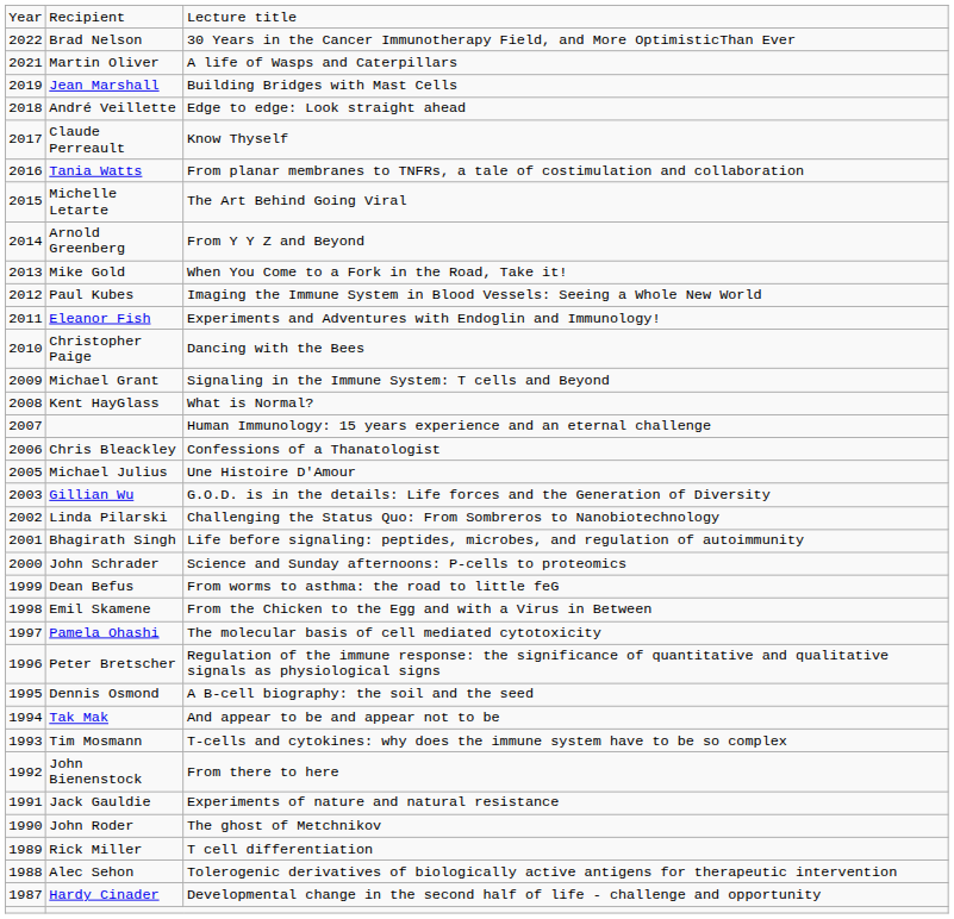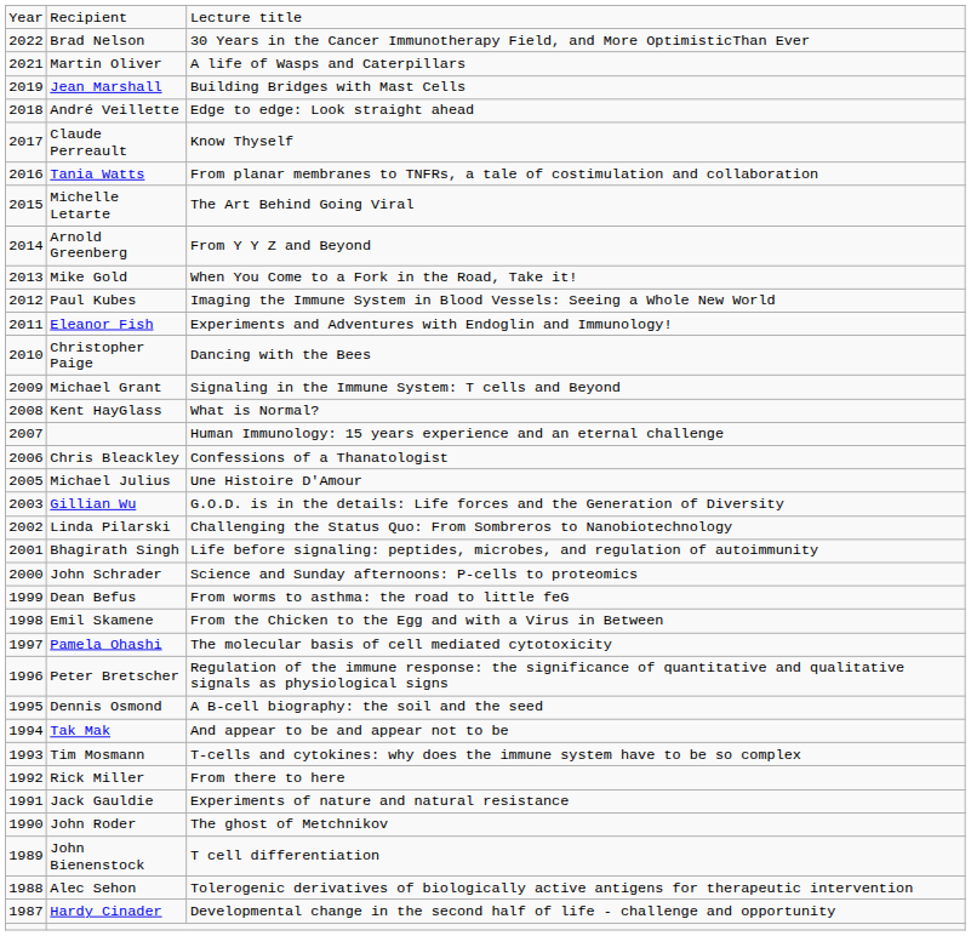 <table class="wikitable">
 <tr>
 <td>Year</td>
 <td>Recipient</td>
 <td>Lecture title</td>
 </tr>
 <tr>
 <td>2022</td>
 <td>Brad Nelson</td>
 <td>30 Years in the Cancer Immunotherapy Field, and More OptimisticThan Ever</td>
 </tr>
 <tr>
 <td>2021</td>
 <td>Martin Oliver</td>
 <td>A life of Wasps and Caterpillars</td>
 </tr>
 <tr>
 <td>2019</td>
 <td><a href='#'>Jean Marshall</a></td>
 <td>Building Bridges with Mast Cells</td>
 </tr>
 <tr>
 <td>2018</td>
 <td>André Veillette</td>
 <td>Edge to edge: Look straight ahead</td>
 </tr>
 <tr>
 <td>2017</td>
 <td>Claude Perreault</td>
 <td>Know Thyself</td>
 </tr>
 <tr>
 <td>2016</td>
 <td><a href='#'>Tania Watts</a></td>
 <td>From planar membranes to TNFRs, a tale of costimulation and collaboration</td>
 </tr>
 <tr>
 <td>2015</td>
 <td>Michelle Letarte</td>
 <td>The Art Behind Going Viral</td>
 </tr>
 <tr>
 <td>2014</td>
 <td>Arnold Greenberg</td>
 <td>From Y Y Z and Beyond</td>
 </tr>
 <tr>
 <td>2013</td>
 <td>Mike Gold</td>
 <td>When You Come to a Fork in the Road, Take it!</td>
 </tr>
 <tr>
 <td>2012</td>
 <td>Paul Kubes</td>
 <td>Imaging the Immune System in Blood Vessels: Seeing a Whole New World</td>
 </tr>
 <tr>
 <td>2011</td>
 <td><a href='#'>Eleanor Fish</a></td>
 <td>Experiments and Adventures with Endoglin and Immunology!</td>
 </tr>
 <tr>
 <td>2010</td>
 <td>Christopher Paige</td>
 <td>Dancing with the Bees</td>
 </tr>
 <tr>
 <td>2009</td>
 <td>Michael Grant</td>
 <td>Signaling in the Immune System: T cells and Beyond</td>
 </tr>
 <tr>
 <td>2008</td>
 <td>Kent HayGlass</td>
 <td>What is Normal?</td>
 </tr>
 <tr>
 <td>2007</td>
 <td></td>
 <td>Human Immunology: 15 years experience and an eternal challenge</td>
 </tr>
 <tr>
 <td>2006</td>
 <td>Chris Bleackley</td>
 <td>Confessions of a Thanatologist</td>
 </tr>
 <tr>
 <td>2005</td>
 <td>Michael Julius</td>
 <td>Une Histoire D'Amour</td>
 </tr>
 <tr>
 <td>2003</td>
 <td><a href='#'>Gillian Wu</a></td>
 <td>G.O.D. is in the details: Life forces and the Generation of Diversity</td>
 </tr>
 <tr>
 <td>2002</td>
 <td>Linda Pilarski</td>
 <td>Challenging the Status Quo: From Sombreros to Nanobiotechnology</td>
 </tr>
 <tr>
 <td>2001</td>
 <td>Bhagirath Singh</td>
 <td>Life before signaling: peptides, microbes, and regulation of autoimmunity</td>
 </tr>
 <tr>
 <td>2000</td>
 <td>John Schrader</td>
 <td>Science and Sunday afternoons: P-cells to proteomics</td>
 </tr>
 <tr>
 <td>1999</td>
 <td>Dean Befus</td>
 <td>From worms to asthma: the road to little feG</td>
 </tr>
 <tr>
 <td>1998</td>
 <td>Emil Skamene</td>
 <td>From the Chicken to the Egg and with a Virus in Between</td>
 </tr>
 <tr>
 <td>1997</td>
 <td><a href='#'>Pamela Ohashi</a></td>
 <td>The molecular basis of cell mediated cytotoxicity</td>
 </tr>
 <tr>
 <td>1996</td>
 <td>Peter Bretscher</td>
 <td>Regulation of the immune response: the significance of quantitative and qualitative signals as physiological signs</td>
 </tr>
 <tr>
 <td>1995</td>
 <td>Dennis Osmond</td>
 <td>A B-cell biography: the soil and the seed</td>
 </tr>
 <tr>
 <td>1994</td>
 <td><a href='#'>Tak Mak</a></td>
 <td>And appear to be and appear not to be</td>
 </tr>
 <tr>
 <td>1993</td>
 <td>Tim Mosmann</td>
 <td>T-cells and cytokines: why does the immune system have to be so complex</td>
 </tr>
 <tr>
 <td>1992</td>
-<td>John Bienenstock</td>
+<td>Rick Miller</td>
 <td>From there to here</td>
 </tr>
 <tr>
 <td>1991</td>
 <td>Jack Gauldie</td>
 <td>Experiments of nature and natural resistance</td>
 </tr>
 <tr>
 <td>1990</td>
 <td>John Roder</td>
 <td>The ghost of Metchnikov</td>
 </tr>
 <tr>
 <td>1989</td>
-<td>Rick Miller</td>
+<td>John Bienenstock</td>
 <td>T cell differentiation</td>
 </tr>
 <tr>
 <td>1988</td>
 <td>Alec Sehon</td>
 <td>Tolerogenic derivatives of biologically active antigens for therapeutic intervention</td>
 </tr>
 <tr>
 <td>1987</td>
 <td><a href='#'>Hardy Cinader</a></td>
 <td>Developmental change in the second half of life - challenge and opportunity</td>
 </tr>
 <tr>
 <td></td>
 </tr>
 </table>
